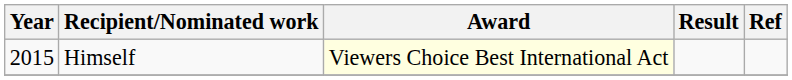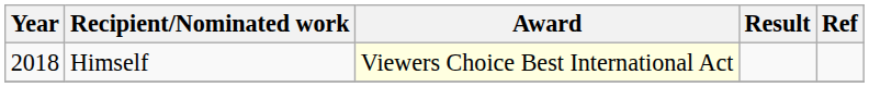 <table class="wikitable">
 <tr>
 <th><strong>Year</strong></th>
 <th><strong>Recipient/Nominated work</strong></th>
 <th><strong>Award</strong></th>
 <th><strong>Result</strong></th>
 <th><strong>Ref</strong></th>
 </tr>
 <tr>
-<td rowspan="1">2015</td>
+<td rowspan="1">2018</td>
 <td rowspan="1">Himself</td>
 <td style="background: lightyellow;">Viewers Choice Best International Act</td>
 <td></td>
 <td rowspan="1"></td>
 </tr>
 <tr>
 </tr>
 </table>
